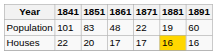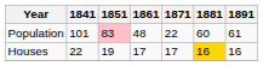 <table class="wikitable">
 <tr>
 <th>Year</th>
 <th>1841</th>
 <th>1851</th>
 <th>1861</th>
 <th>1871</th>
 <th>1881</th>
 <th>1891</th>
 </tr>
 <tr>
 <td>Population</td>
 <td>101</td>
-<td>83</td>
+<td style="background: pink;">83</td>
 <td>48</td>
 <td>22</td>
-<td>19</td>
 <td>60</td>
+<td>61</td>
 </tr>
 <tr>
 <td>Houses</td>
 <td>22</td>
-<td>20</td>
+<td>19</td>
 <td>17</td>
 <td>17</td>
 <td style="background: gold;">16</td>
 <td>16</td>
 </tr>
 <tr>
 </tr>
 </table>
